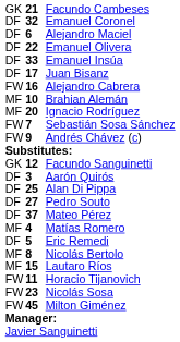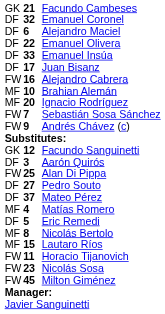 <table style="font-size:90%; margin:0.2em auto;" cellspacing="0" cellpadding="0">
 <tr>
 <th width="25"></th>
 <th width="25"></th>
 </tr>
 <tr>
 <td>GK</td>
 <td><strong>21</strong></td>
 <td> <a href='#'>Facundo Cambeses</a></td>
 </tr>
 <tr>
 <td>DF</td>
 <td><strong>32</strong></td>
 <td> <a href='#'>Emanuel Coronel</a></td>
 <td></td>
 <td></td>
 </tr>
 <tr>
 <td>DF</td>
 <td><strong>6</strong></td>
 <td> <a href='#'>Alejandro Maciel</a></td>
 <td></td>
 </tr>
 <tr>
 <td>DF</td>
 <td><strong>22</strong></td>
 <td> <a href='#'>Emanuel Olivera</a></td>
 </tr>
 <tr>
 <td>DF</td>
 <td><strong>33</strong></td>
 <td> <a href='#'>Emanuel Insúa</a></td>
 </tr>
 <tr>
 <td>DF</td>
 <td><strong>17</strong></td>
 <td> <a href='#'>Juan Bisanz</a></td>
 </tr>
 <tr>
 <td>FW</td>
 <td><strong>16</strong></td>
 <td> <a href='#'>Alejandro Cabrera</a></td>
 <td></td>
 </tr>
 <tr>
 <td>MF</td>
 <td><strong>10</strong></td>
 <td> <a href='#'>Brahian Alemán</a></td>
 <td></td>
 <td></td>
 </tr>
 <tr>
 <td>MF</td>
 <td><strong>20</strong></td>
 <td> <a href='#'>Ignacio Rodríguez</a></td>
 <td></td>
 <td></td>
 </tr>
 <tr>
 <td>FW</td>
 <td><strong>7</strong></td>
 <td> <a href='#'>Sebastián Sosa Sánchez</a></td>
 <td></td>
 <td></td>
 </tr>
 <tr>
 <td>FW</td>
 <td><strong>9</strong></td>
 <td> <a href='#'>Andrés Chávez</a> (<a href='#'>c</a>)</td>
 <td></td>
 <td></td>
 </tr>
 <tr>
 <td colspan=3><strong>Substitutes:</strong></td>
 </tr>
 <tr>
 <td>GK</td>
 <td><strong>12</strong></td>
 <td> <a href='#'>Facundo Sanguinetti</a></td>
 </tr>
 <tr>
 <td>DF</td>
 <td><strong>3</strong></td>
 <td> <a href='#'>Aarón Quirós</a></td>
 </tr>
 <tr>
-<td>DF</td>
+<td>FW</td>
 <td><strong>25</strong></td>
 <td> <a href='#'>Alan Di Pippa</a></td>
 </tr>
 <tr>
 <td>DF</td>
 <td><strong>27</strong></td>
 <td> <a href='#'>Pedro Souto</a></td>
 </tr>
 <tr>
 <td>DF</td>
 <td><strong>37</strong></td>
 <td> <a href='#'>Mateo Pérez</a></td>
 </tr>
 <tr>
 <td>MF</td>
 <td><strong>4</strong></td>
 <td> <a href='#'>Matías Romero</a></td>
 <td></td>
 <td></td>
 </tr>
 <tr>
 <td>DF</td>
 <td><strong>5 </strong></td>
 <td> <a href='#'>Eric Remedi</a></td>
 <td></td>
 <td></td>
 </tr>
 <tr>
 <td>MF</td>
 <td><strong>8</strong></td>
 <td> <a href='#'>Nicolás Bertolo</a></td>
 </tr>
 <tr>
 <td>MF</td>
 <td><strong>15</strong></td>
 <td> <a href='#'>Lautaro Ríos</a></td>
 </tr>
 <tr>
 <td>FW</td>
 <td><strong>11</strong></td>
 <td> <a href='#'>Horacio Tijanovich</a></td>
 <td></td>
 <td></td>
 </tr>
 <tr>
 <td>FW</td>
 <td><strong>23</strong></td>
 <td> <a href='#'>Nicolás Sosa</a></td>
 <td></td>
 <td></td>
 </tr>
 <tr>
 <td>FW</td>
 <td><strong>45</strong></td>
 <td> <a href='#'>Milton Giménez</a></td>
 <td></td>
 <td></td>
 </tr>
 <tr>
 <td colspan=3><strong>Manager:</strong></td>
 </tr>
 <tr>
 <td colspan="4"> <a href='#'>Javier Sanguinetti</a></td>
 </tr>
 </table>
